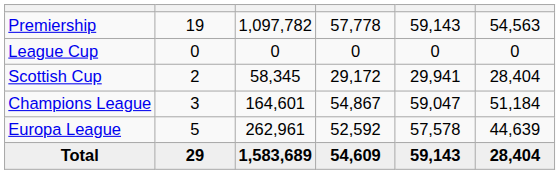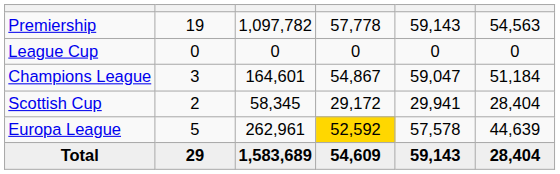 <table class="wikitable sortable" style="text-align: center;">
 <tr>
 <th></th>
 <th style="width:70px;"></th>
 <th style="width:70px;"></th>
 <th style="width:70px;"></th>
 <th style="width:70px;"></th>
 <th style="width:70px;"></th>
 </tr>
 <tr>
 <td align=left><a href='#'>Premiership</a></td>
 <td>19</td>
 <td>1,097,782</td>
 <td>57,778</td>
 <td>59,143</td>
 <td>54,563</td>
 </tr>
 <tr>
 <td align=left><a href='#'>League Cup</a></td>
 <td>0</td>
 <td>0</td>
 <td>0</td>
 <td>0</td>
 <td>0</td>
 </tr>
 <tr>
+<td align=left><a href='#'>Champions League</a></td>
+<td>3</td>
+<td>164,601</td>
+<td>54,867</td>
+<td>59,047</td>
+<td>51,184</td>
+</tr>
+<tr>
 <td align=left><a href='#'>Scottish Cup</a></td>
 <td>2</td>
 <td>58,345</td>
 <td>29,172</td>
 <td>29,941</td>
 <td>28,404</td>
 </tr>
 <tr>
-<td align=left><a href='#'>Champions League</a></td>
-<td>3</td>
-<td>164,601</td>
-<td>54,867</td>
-<td>59,047</td>
-<td>51,184</td>
-</tr>
-<tr>
 <td align=left><a href='#'>Europa League</a></td>
 <td>5</td>
 <td>262,961</td>
-<td>52,592</td>
+<td style="background: gold;">52,592</td>
 <td>57,578</td>
 <td>44,639</td>
 </tr>
 <tr bgcolor="#EFEFEF">
 <td><strong>Total</strong></td>
 <td><strong>29</strong></td>
 <td><strong>1,583,689</strong></td>
 <td><strong>54,609</strong></td>
 <td><strong>59,143</strong></td>
 <td><strong>28,404</strong></td>
 </tr>
 </table>
